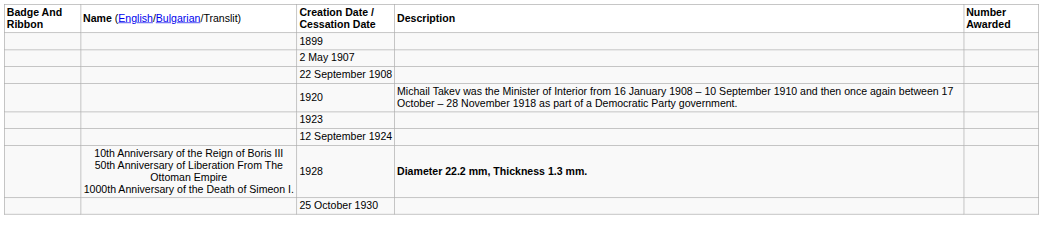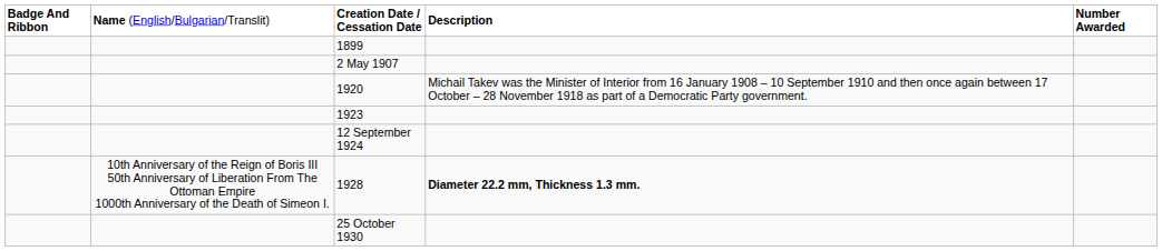 <table class="wikitable">
 <tr bgcolor="#FFFFFF">
 <td><strong>Badge And Ribbon</strong></td>
 <td><strong>Name</strong> (<a href='#'>English</a>/<a href='#'>Bulgarian</a>/Translit)</td>
 <td><strong>Creation Date /<br>Cessation Date</strong></td>
 <td><strong>Description</strong></td>
 <td><strong>Number Awarded</strong></td>
 </tr>
 <tr>
 <td></td>
 <td></td>
 <td>1899</td>
 <td></td>
 <td></td>
 </tr>
 <tr>
 <td></td>
 <td></td>
 <td>2 May 1907</td>
-<td></td>
-<td></td>
-</tr>
-<tr>
-<td></td>
-<td></td>
-<td>22 September 1908</td>
 <td></td>
 <td></td>
 </tr>
 <tr>
 <td></td>
 <td></td>
 <td>1920</td>
 <td>Michail Takev was the Minister of Interior from 16 January 1908 – 10 September 1910 and then once again between 17 October – 28 November 1918 as part of a Democratic Party government.</td>
 <td></td>
 </tr>
 <tr>
 <td></td>
 <td></td>
 <td>1923</td>
 <td></td>
 <td></td>
 </tr>
 <tr>
 <td></td>
 <td></td>
 <td>12 September 1924</td>
 <td></td>
 <td></td>
 </tr>
 <tr>
 <td></td>
 <td style="text-align:center;">10th Anniversary of the Reign of Boris III<br>50th Anniversary of Liberation From The Ottoman Empire<br>1000th Anniversary of the Death of Simeon I.</td>
 <td>1928</td>
 <td><strong>Diameter 22.2 mm, Thickness 1.3 mm.</strong></td>
 <td></td>
 </tr>
 <tr>
 <td></td>
 <td></td>
 <td>25 October 1930</td>
 <td></td>
 <td></td>
 </tr>
 </table>
